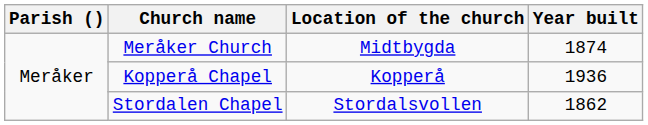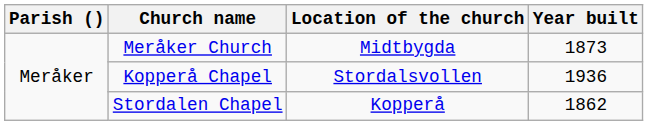 <table class="wikitable" style="text-align:center">
 <tr>
 <th>Parish ()</th>
 <th>Church name</th>
 <th>Location of the church</th>
 <th>Year built</th>
 </tr>
 <tr>
 <td rowspan="3">Meråker</td>
 <td><a href='#'>Meråker Church</a></td>
 <td><a href='#'>Midtbygda</a></td>
-<td>1874</td>
+<td>1873</td>
 </tr>
 <tr>
 <td><a href='#'>Kopperå Chapel</a></td>
-<td><a href='#'>Kopperå</a></td>
+<td><a href='#'>Stordalsvollen</a></td>
 <td>1936</td>
 </tr>
 <tr>
 <td><a href='#'>Stordalen Chapel</a></td>
-<td><a href='#'>Stordalsvollen</a></td>
+<td><a href='#'>Kopperå</a></td>
 <td>1862</td>
 </tr>
 </table>
